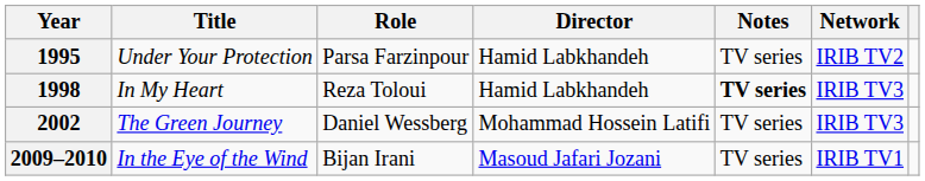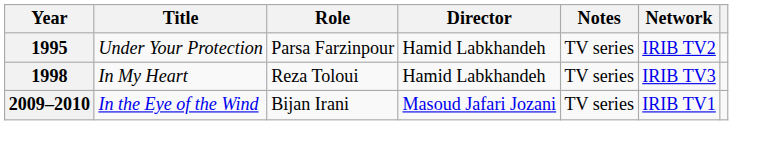 <table class="wikitable plainrowheaders sortable"  style=font-size:100%>
 <tr>
 <th scope="col">Year</th>
 <th scope="col">Title</th>
 <th scope="col">Role</th>
 <th scope="col">Director</th>
 <th scope="col">Notes</th>
 <th scope="col" class="unsortable">Network</th>
 <th scope="col" class="unsortable"></th>
 </tr>
 <tr>
 <th scope=row>1995</th>
 <td><em>Under Your Protection</em></td>
 <td>Parsa Farzinpour</td>
 <td>Hamid Labkhandeh</td>
 <td>TV series</td>
 <td><a href='#'>IRIB TV2</a></td>
 <td></td>
 </tr>
 <tr>
 <th scope=row>1998</th>
 <td><em>In My Heart</em></td>
 <td>Reza Toloui</td>
 <td>Hamid Labkhandeh</td>
-<td><strong>TV series</strong></td>
-<td><a href='#'>IRIB TV3</a></td>
-<td></td>
-</tr>
-<tr>
-<th scope=row>2002</th>
-<td><em><a href='#'>The Green Journey</a></em></td>
-<td>Daniel Wessberg</td>
-<td>Mohammad Hossein Latifi</td>
 <td>TV series</td>
 <td><a href='#'>IRIB TV3</a></td>
 <td></td>
 </tr>
 <tr>
 <th scope=row>2009–2010</th>
 <td><em><a href='#'>In the Eye of the Wind</a></em></td>
 <td>Bijan Irani</td>
 <td><a href='#'>Masoud Jafari Jozani</a></td>
 <td>TV series</td>
 <td><a href='#'>IRIB TV1</a></td>
 <td></td>
 </tr>
 </table>
